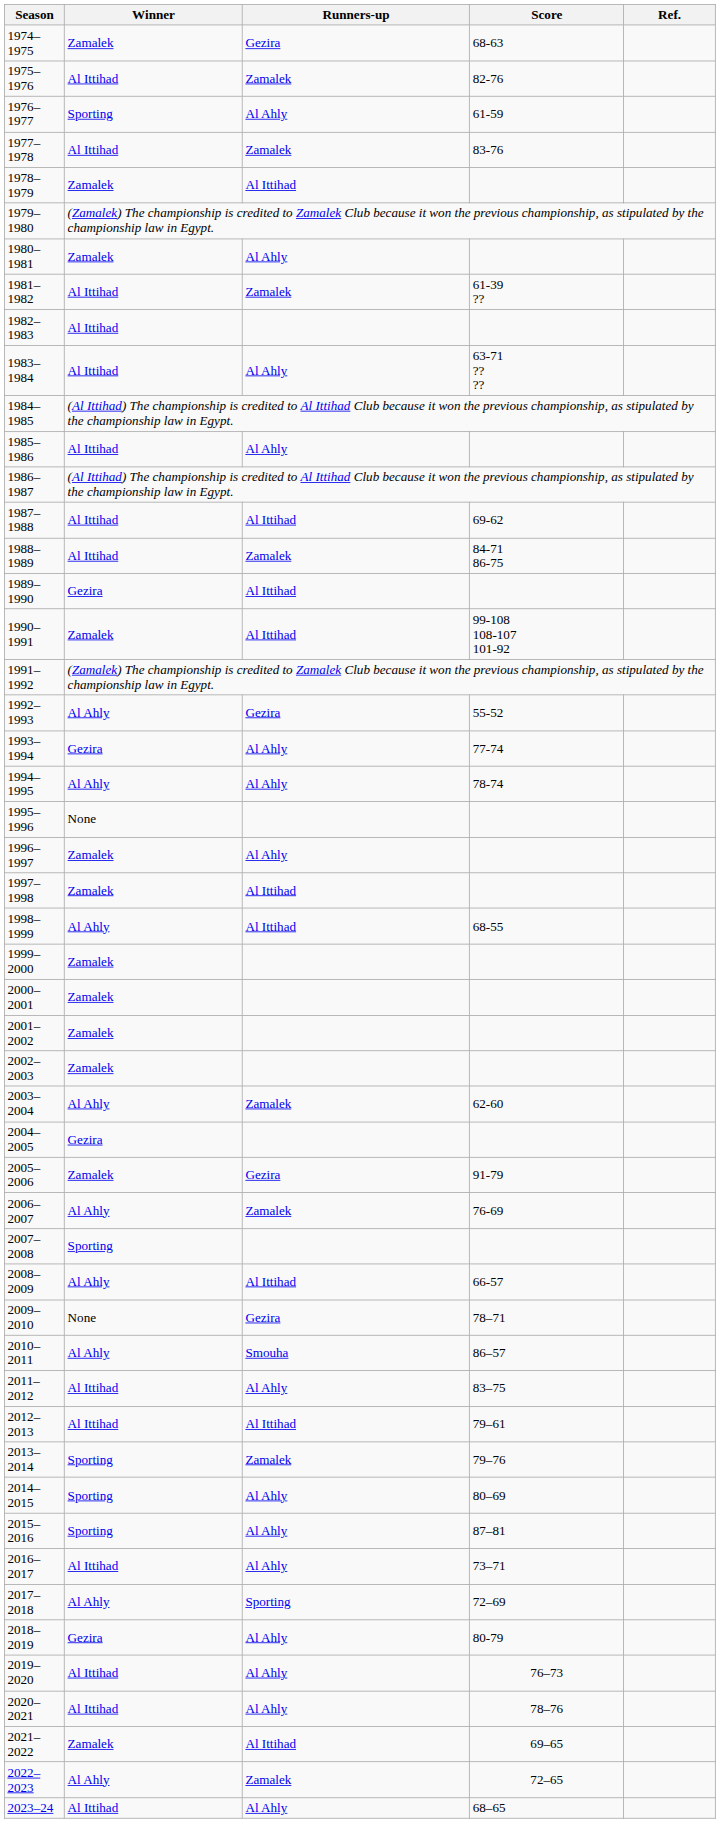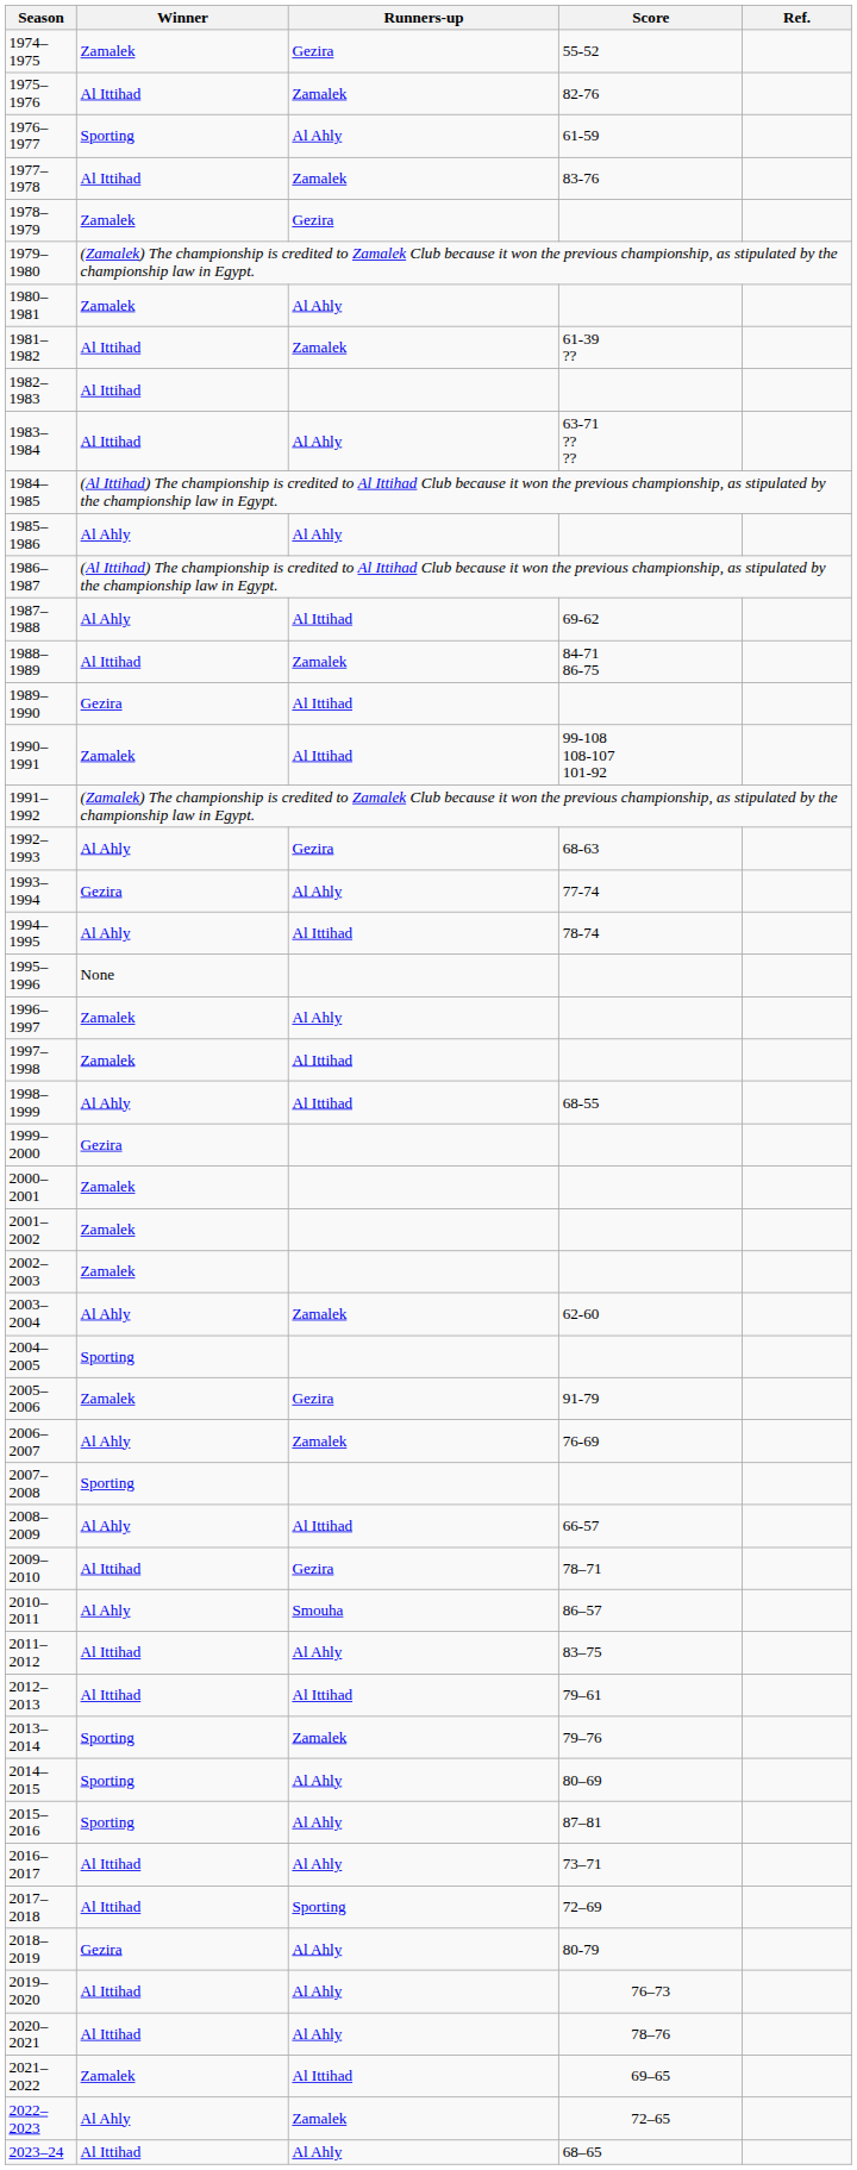 <table class="wikitable">
 <tr>
 <th>Season</th>
 <th>Winner</th>
 <th>Runners-up</th>
 <th>Score</th>
 <th>Ref.</th>
 </tr>
 <tr>
 <td>1974–1975</td>
 <td><a href='#'>Zamalek</a></td>
 <td><a href='#'>Gezira</a></td>
-<td>68-63</td>
+<td>55-52</td>
 <td></td>
 </tr>
 <tr>
 <td>1975–1976</td>
 <td><a href='#'>Al Ittihad</a></td>
 <td><a href='#'>Zamalek</a></td>
 <td>82-76</td>
 <td></td>
 </tr>
 <tr>
 <td>1976–1977</td>
 <td><a href='#'>Sporting</a></td>
 <td><a href='#'>Al Ahly</a></td>
 <td>61-59</td>
 <td align=center></td>
 </tr>
 <tr>
 <td>1977–1978</td>
 <td><a href='#'>Al Ittihad</a></td>
 <td><a href='#'>Zamalek</a></td>
 <td>83-76</td>
 <td></td>
 </tr>
 <tr>
 <td>1978–1979</td>
 <td><a href='#'>Zamalek</a></td>
-<td><a href='#'>Al Ittihad</a></td>
+<td><a href='#'>Gezira</a></td>
 <td></td>
 <td></td>
 </tr>
 <tr>
 <td>1979–1980</td>
 <td colspan="4"><em>(<a href='#'>Zamalek</a>) The championship is credited to <a href='#'>Zamalek</a> Club because it won the previous championship, as stipulated by the championship law in Egypt.</em></td>
 </tr>
 <tr>
 <td>1980–1981</td>
 <td><a href='#'>Zamalek</a></td>
 <td><a href='#'>Al Ahly</a></td>
 <td></td>
 <td></td>
 </tr>
 <tr>
 <td>1981–1982</td>
 <td><a href='#'>Al Ittihad</a></td>
 <td><a href='#'>Zamalek</a></td>
 <td>61-39<br>??</td>
 <td></td>
 </tr>
 <tr>
 <td>1982–1983</td>
 <td><a href='#'>Al Ittihad</a></td>
 <td></td>
 <td></td>
 <td></td>
 </tr>
 <tr>
 <td>1983–1984</td>
 <td><a href='#'>Al Ittihad</a></td>
 <td><a href='#'>Al Ahly</a></td>
 <td>63-71<br>??<br>??</td>
 <td></td>
 </tr>
 <tr>
 <td>1984–1985</td>
 <td colspan="4"><em>(<a href='#'>Al Ittihad</a>) The championship is credited to <a href='#'>Al Ittihad</a> Club because it won the previous championship, as stipulated by the championship law in Egypt.</em></td>
 </tr>
 <tr>
 <td>1985–1986</td>
-<td><a href='#'>Al Ittihad</a></td>
+<td><a href='#'>Al Ahly</a></td>
 <td><a href='#'>Al Ahly</a></td>
 <td></td>
 <td></td>
 </tr>
 <tr>
 <td>1986–1987</td>
 <td colspan="4"><em>(<a href='#'>Al Ittihad</a>) The championship is credited to <a href='#'>Al Ittihad</a> Club because it won the previous championship, as stipulated by the championship law in Egypt.</em></td>
 </tr>
 <tr>
 <td>1987–1988</td>
-<td><a href='#'>Al Ittihad</a></td>
+<td><a href='#'>Al Ahly</a></td>
 <td><a href='#'>Al Ittihad</a></td>
 <td>69-62</td>
 <td></td>
 </tr>
 <tr>
 <td>1988–1989</td>
 <td><a href='#'>Al Ittihad</a></td>
 <td><a href='#'>Zamalek</a></td>
 <td>84-71<br>86-75</td>
 <td></td>
 </tr>
 <tr>
 <td>1989–1990</td>
 <td><a href='#'>Gezira</a></td>
 <td><a href='#'>Al Ittihad</a></td>
 <td></td>
 <td></td>
 </tr>
 <tr>
 <td>1990–1991</td>
 <td><a href='#'>Zamalek</a></td>
 <td><a href='#'>Al Ittihad</a></td>
 <td>99-108<br>108-107<br>101-92</td>
 <td></td>
 </tr>
 <tr>
 <td>1991–1992</td>
 <td colspan="4"><em>(<a href='#'>Zamalek</a>) The championship is credited to <a href='#'>Zamalek</a> Club because it won the previous championship, as stipulated by the championship law in Egypt.</em></td>
 </tr>
 <tr>
 <td>1992–1993</td>
 <td><a href='#'>Al Ahly</a></td>
 <td><a href='#'>Gezira</a></td>
-<td>55-52</td>
+<td>68-63</td>
 <td></td>
 </tr>
 <tr>
 <td>1993–1994</td>
 <td><a href='#'>Gezira</a></td>
 <td><a href='#'>Al Ahly</a></td>
 <td>77-74</td>
 <td></td>
 </tr>
 <tr>
 <td>1994–1995</td>
 <td><a href='#'>Al Ahly</a></td>
-<td><a href='#'>Al Ahly</a></td>
+<td><a href='#'>Al Ittihad</a></td>
 <td>78-74</td>
 <td></td>
 </tr>
 <tr>
 <td>1995–1996</td>
 <td>None</td>
 <td></td>
 <td></td>
 <td></td>
 </tr>
 <tr>
 <td>1996–1997</td>
 <td><a href='#'>Zamalek</a></td>
 <td><a href='#'>Al Ahly</a></td>
 <td></td>
 <td></td>
 </tr>
 <tr>
 <td>1997–1998</td>
 <td><a href='#'>Zamalek</a></td>
 <td><a href='#'>Al Ittihad</a></td>
 <td></td>
 <td></td>
 </tr>
 <tr>
 <td>1998–1999</td>
 <td><a href='#'>Al Ahly</a></td>
 <td><a href='#'>Al Ittihad</a></td>
 <td>68-55</td>
 <td></td>
 </tr>
 <tr>
 <td>1999–2000</td>
-<td><a href='#'>Zamalek</a></td>
+<td><a href='#'>Gezira</a></td>
 <td></td>
 <td></td>
 <td></td>
 </tr>
 <tr>
 <td>2000–2001</td>
 <td><a href='#'>Zamalek</a></td>
 <td></td>
 <td></td>
 <td></td>
 </tr>
 <tr>
 <td>2001–2002</td>
 <td><a href='#'>Zamalek</a></td>
 <td></td>
 <td></td>
 <td></td>
 </tr>
 <tr>
 <td>2002–2003</td>
 <td><a href='#'>Zamalek</a></td>
 <td></td>
 <td></td>
 <td></td>
 </tr>
 <tr>
 <td>2003–2004</td>
 <td><a href='#'>Al Ahly</a></td>
 <td><a href='#'>Zamalek</a></td>
 <td>62-60</td>
 <td></td>
 </tr>
 <tr>
 <td>2004–2005</td>
-<td><a href='#'>Gezira</a></td>
+<td><a href='#'>Sporting</a></td>
 <td></td>
 <td></td>
 <td></td>
 </tr>
 <tr>
 <td>2005–2006</td>
 <td><a href='#'>Zamalek</a></td>
 <td><a href='#'>Gezira</a></td>
 <td>91-79</td>
 <td></td>
 </tr>
 <tr>
 <td>2006–2007</td>
 <td><a href='#'>Al Ahly</a></td>
 <td><a href='#'>Zamalek</a></td>
 <td>76-69</td>
 <td></td>
 </tr>
 <tr>
 <td>2007–2008</td>
 <td><a href='#'>Sporting</a></td>
 <td></td>
 <td></td>
 <td></td>
 </tr>
 <tr>
 <td>2008–2009</td>
 <td><a href='#'>Al Ahly</a></td>
 <td><a href='#'>Al Ittihad</a></td>
 <td>66-57</td>
 <td></td>
 </tr>
 <tr>
 <td>2009–2010</td>
-<td>None</td>
+<td><a href='#'>Al Ittihad</a></td>
 <td><a href='#'>Gezira</a></td>
 <td>78–71</td>
 <td></td>
 </tr>
 <tr>
 <td>2010–2011</td>
 <td><a href='#'>Al Ahly</a></td>
 <td><a href='#'>Smouha</a></td>
 <td>86–57</td>
 <td></td>
 </tr>
 <tr>
 <td>2011–2012</td>
 <td><a href='#'>Al Ittihad</a></td>
 <td><a href='#'>Al Ahly</a></td>
 <td>83–75</td>
 <td></td>
 </tr>
 <tr>
 <td>2012–2013</td>
 <td><a href='#'>Al Ittihad</a></td>
 <td><a href='#'>Al Ittihad</a></td>
 <td>79–61</td>
 <td></td>
 </tr>
 <tr>
 <td>2013–2014</td>
 <td><a href='#'>Sporting</a></td>
 <td><a href='#'>Zamalek</a></td>
 <td>79–76</td>
 <td></td>
 </tr>
 <tr>
 <td>2014–2015</td>
 <td><a href='#'>Sporting</a></td>
 <td><a href='#'>Al Ahly</a></td>
 <td>80–69</td>
 <td></td>
 </tr>
 <tr>
 <td>2015–2016</td>
 <td><a href='#'>Sporting</a></td>
 <td><a href='#'>Al Ahly</a></td>
 <td>87–81</td>
 <td></td>
 </tr>
 <tr>
 <td>2016–2017</td>
 <td><a href='#'>Al Ittihad</a></td>
 <td><a href='#'>Al Ahly</a></td>
 <td>73–71</td>
 <td></td>
 </tr>
 <tr>
 <td>2017–2018</td>
-<td><a href='#'>Al Ahly</a></td>
+<td><a href='#'>Al Ittihad</a></td>
 <td><a href='#'>Sporting</a></td>
 <td>72–69</td>
 <td></td>
 </tr>
 <tr>
 <td>2018–2019</td>
 <td><a href='#'>Gezira</a></td>
 <td><a href='#'>Al Ahly</a></td>
 <td>80-79</td>
 <td></td>
 </tr>
 <tr>
 <td>2019–2020</td>
 <td><a href='#'>Al Ittihad</a></td>
 <td><a href='#'>Al Ahly</a></td>
 <td align=center>76–73</td>
 <td></td>
 </tr>
 <tr>
 <td>2020–2021</td>
 <td><a href='#'>Al Ittihad</a></td>
 <td><a href='#'>Al Ahly</a></td>
 <td align=center>78–76</td>
 <td></td>
 </tr>
 <tr>
 <td>2021–2022</td>
 <td><a href='#'>Zamalek</a></td>
 <td><a href='#'>Al Ittihad</a></td>
 <td align=center>69–65</td>
 <td></td>
 </tr>
 <tr>
 <td><a href='#'>2022–2023</a></td>
 <td><a href='#'>Al Ahly</a></td>
 <td><a href='#'>Zamalek</a></td>
 <td align=center>72–65</td>
 <td></td>
 </tr>
 <tr>
 <td><a href='#'>2023–24</a></td>
 <td><a href='#'>Al Ittihad</a></td>
 <td><a href='#'>Al Ahly</a></td>
 <td>68–65</td>
 <td></td>
 </tr>
 </table>
